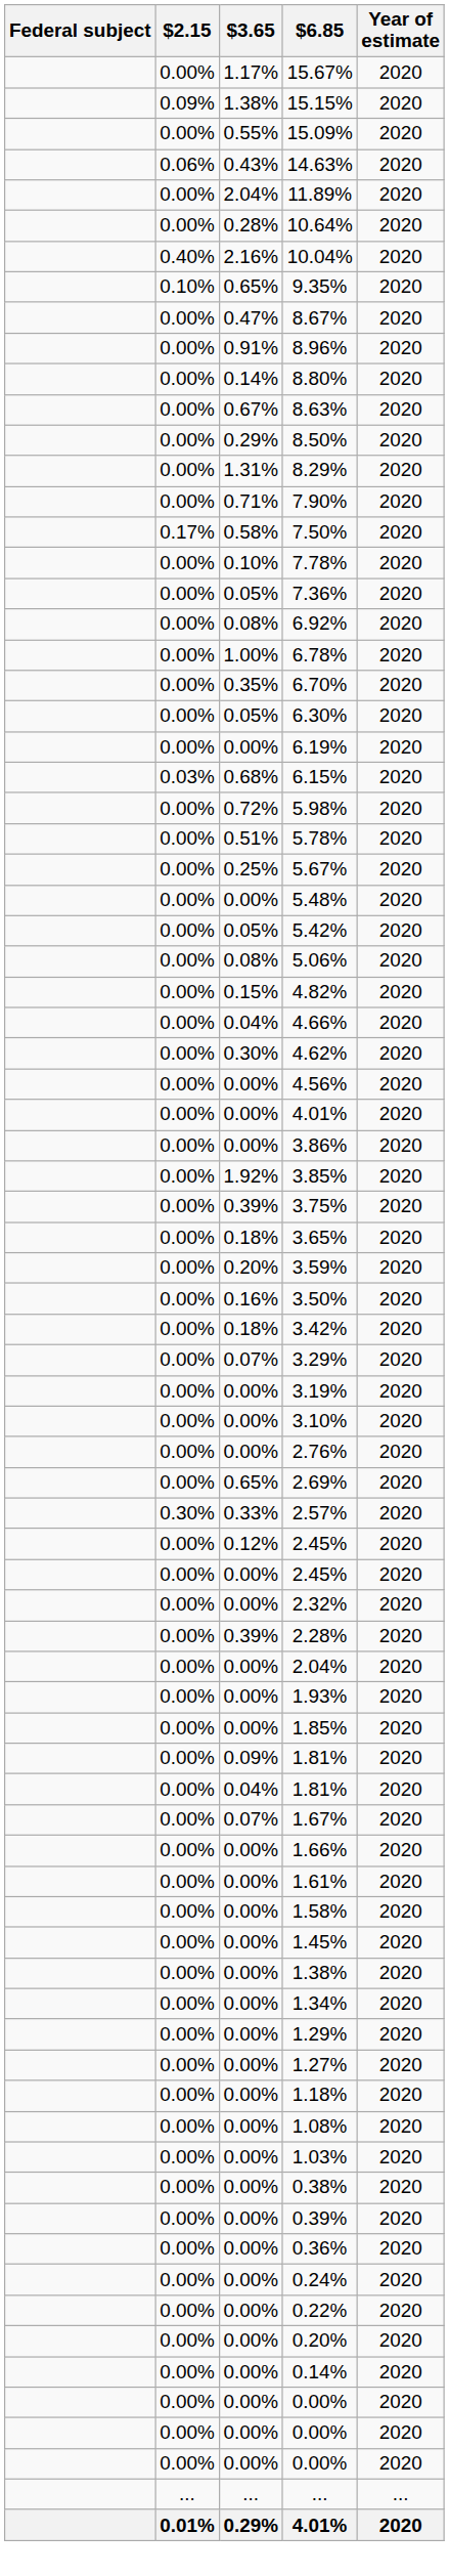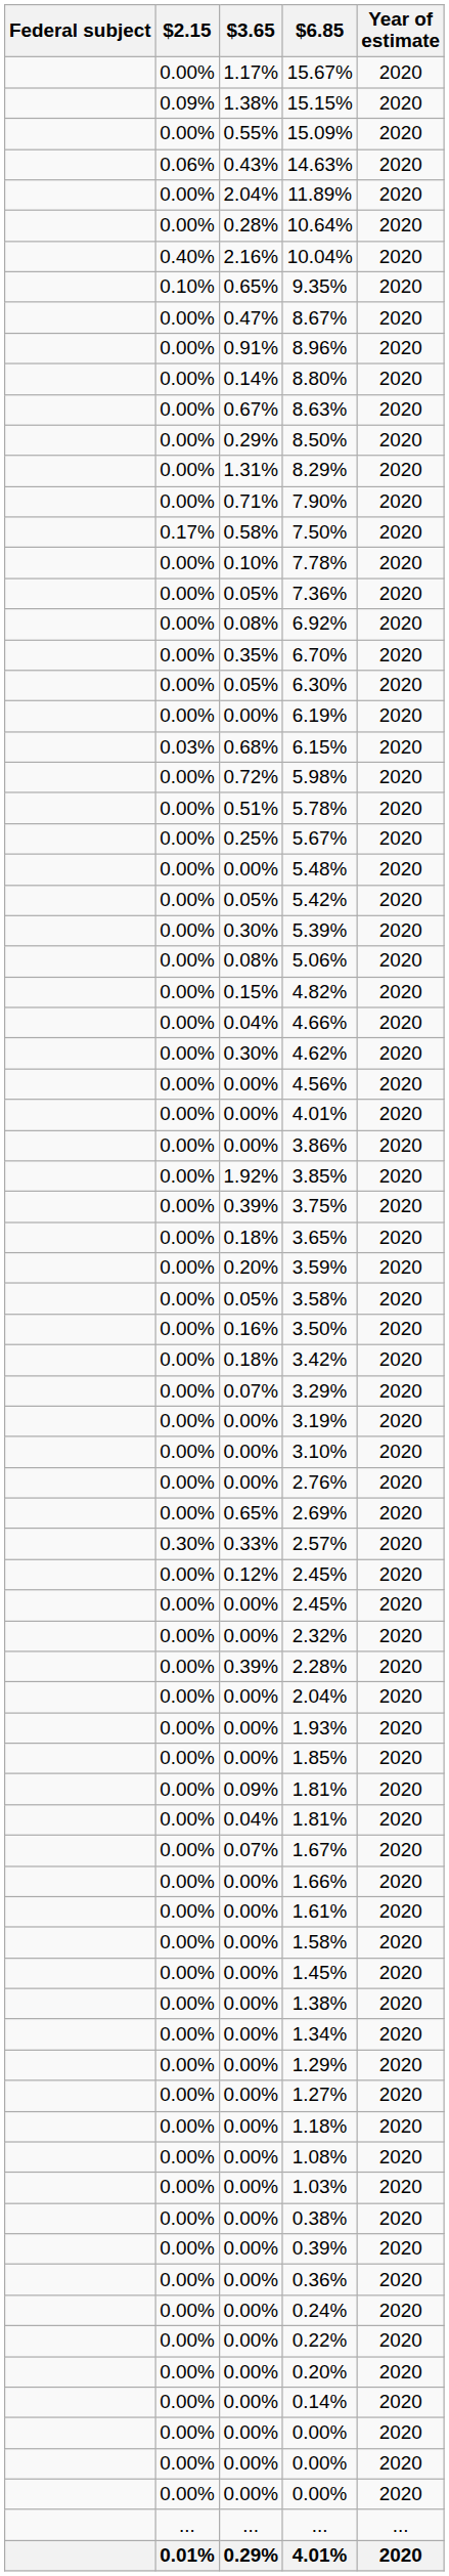 <table class="wikitable sortable sticky-header static-row-numbers sort-under" style="text-align:center;">
 <tr>
 <th data-sort-type="text">Federal subject</th>
 <th data-sort-type="number">$2.15</th>
 <th data-sort-type="number">$3.65</th>
 <th data-sort-type="number">$6.85</th>
 <th data-sort-type="number">Year of<br>estimate</th>
 </tr>
 <tr>
 <td style="text-align:left;"></td>
 <td>0.00%</td>
 <td>1.17%</td>
 <td>15.67%</td>
 <td>2020</td>
 </tr>
 <tr>
 <td style="text-align:left;"></td>
 <td>0.09%</td>
 <td>1.38%</td>
 <td>15.15%</td>
 <td>2020</td>
 </tr>
 <tr>
 <td style="text-align:left;"></td>
 <td>0.00%</td>
 <td>0.55%</td>
 <td>15.09%</td>
 <td>2020</td>
 </tr>
 <tr>
 <td style="text-align:left;"></td>
 <td>0.06%</td>
 <td>0.43%</td>
 <td>14.63%</td>
 <td>2020</td>
 </tr>
 <tr>
 <td style="text-align:left;"></td>
 <td>0.00%</td>
 <td>2.04%</td>
 <td>11.89%</td>
 <td>2020</td>
 </tr>
 <tr>
 <td style="text-align:left;"></td>
 <td>0.00%</td>
 <td>0.28%</td>
 <td>10.64%</td>
 <td>2020</td>
 </tr>
 <tr>
 <td style="text-align:left;"></td>
 <td>0.40%</td>
 <td>2.16%</td>
 <td>10.04%</td>
 <td>2020</td>
 </tr>
 <tr>
 <td style="text-align:left;"></td>
 <td>0.10%</td>
 <td>0.65%</td>
 <td>9.35%</td>
 <td>2020</td>
 </tr>
 <tr>
 <td style="text-align:left;"></td>
 <td>0.00%</td>
 <td>0.47%</td>
 <td>8.67%</td>
 <td>2020</td>
 </tr>
 <tr>
 <td style="text-align:left;"></td>
 <td>0.00%</td>
 <td>0.91%</td>
 <td>8.96%</td>
 <td>2020</td>
 </tr>
 <tr>
 <td style="text-align:left;"></td>
 <td>0.00%</td>
 <td>0.14%</td>
 <td>8.80%</td>
 <td>2020</td>
 </tr>
 <tr>
 <td style="text-align:left;"></td>
 <td>0.00%</td>
 <td>0.67%</td>
 <td>8.63%</td>
 <td>2020</td>
 </tr>
 <tr>
 <td style="text-align:left;"></td>
 <td>0.00%</td>
 <td>0.29%</td>
 <td>8.50%</td>
 <td>2020</td>
 </tr>
 <tr>
 <td style="text-align:left;"></td>
 <td>0.00%</td>
 <td>1.31%</td>
 <td>8.29%</td>
 <td>2020</td>
 </tr>
 <tr>
 <td style="text-align:left;"></td>
 <td>0.00%</td>
 <td>0.71%</td>
 <td>7.90%</td>
 <td>2020</td>
 </tr>
 <tr>
 <td style="text-align:left;"></td>
 <td>0.17%</td>
 <td>0.58%</td>
 <td>7.50%</td>
 <td>2020</td>
 </tr>
 <tr>
 <td style="text-align:left;"></td>
 <td>0.00%</td>
 <td>0.10%</td>
 <td>7.78%</td>
 <td>2020</td>
 </tr>
 <tr>
 <td style="text-align:left;"></td>
 <td>0.00%</td>
 <td>0.05%</td>
 <td>7.36%</td>
 <td>2020</td>
 </tr>
 <tr>
 <td style="text-align:left;"></td>
 <td>0.00%</td>
 <td>0.08%</td>
 <td>6.92%</td>
 <td>2020</td>
 </tr>
 <tr>
 <td style="text-align:left;"></td>
 <td>0.00%</td>
-<td>1.00%</td>
-<td>6.78%</td>
-<td>2020</td>
-</tr>
-<tr>
-<td style="text-align:left;"></td>
-<td>0.00%</td>
 <td>0.35%</td>
 <td>6.70%</td>
 <td>2020</td>
 </tr>
 <tr>
 <td style="text-align:left;"></td>
 <td>0.00%</td>
 <td>0.05%</td>
 <td>6.30%</td>
 <td>2020</td>
 </tr>
 <tr>
 <td style="text-align:left;"></td>
 <td>0.00%</td>
 <td>0.00%</td>
 <td>6.19%</td>
 <td>2020</td>
 </tr>
 <tr>
 <td style="text-align:left;"></td>
 <td>0.03%</td>
 <td>0.68%</td>
 <td>6.15%</td>
 <td>2020</td>
 </tr>
 <tr>
 <td style="text-align:left;"></td>
 <td>0.00%</td>
 <td>0.72%</td>
 <td>5.98%</td>
 <td>2020</td>
 </tr>
 <tr>
 <td style="text-align:left;"></td>
 <td>0.00%</td>
 <td>0.51%</td>
 <td>5.78%</td>
 <td>2020</td>
 </tr>
 <tr>
 <td style="text-align:left;"></td>
 <td>0.00%</td>
 <td>0.25%</td>
 <td>5.67%</td>
 <td>2020</td>
 </tr>
 <tr>
 <td style="text-align:left;"></td>
 <td>0.00%</td>
 <td>0.00%</td>
 <td>5.48%</td>
 <td>2020</td>
 </tr>
 <tr>
 <td style="text-align:left;"></td>
 <td>0.00%</td>
 <td>0.05%</td>
 <td>5.42%</td>
+<td>2020</td>
+</tr>
+<tr>
+<td style="text-align:left;"></td>
+<td>0.00%</td>
+<td>0.30%</td>
+<td>5.39%</td>
 <td>2020</td>
 </tr>
 <tr>
 <td style="text-align:left;"></td>
 <td>0.00%</td>
 <td>0.08%</td>
 <td>5.06%</td>
 <td>2020</td>
 </tr>
 <tr>
 <td style="text-align:left;"></td>
 <td>0.00%</td>
 <td>0.15%</td>
 <td>4.82%</td>
 <td>2020</td>
 </tr>
 <tr>
 <td style="text-align:left;"></td>
 <td>0.00%</td>
 <td>0.04%</td>
 <td>4.66%</td>
 <td>2020</td>
 </tr>
 <tr>
 <td style="text-align:left;"></td>
 <td>0.00%</td>
 <td>0.30%</td>
 <td>4.62%</td>
 <td>2020</td>
 </tr>
 <tr>
 <td style="text-align:left;"></td>
 <td>0.00%</td>
 <td>0.00%</td>
 <td>4.56%</td>
 <td>2020</td>
 </tr>
 <tr>
 <td style="text-align:left;"></td>
 <td>0.00%</td>
 <td>0.00%</td>
 <td>4.01%</td>
 <td>2020</td>
 </tr>
 <tr>
 <td style="text-align:left;"></td>
 <td>0.00%</td>
 <td>0.00%</td>
 <td>3.86%</td>
 <td>2020</td>
 </tr>
 <tr>
 <td style="text-align:left;"></td>
 <td>0.00%</td>
 <td>1.92%</td>
 <td>3.85%</td>
 <td>2020</td>
 </tr>
 <tr>
 <td style="text-align:left;"></td>
 <td>0.00%</td>
 <td>0.39%</td>
 <td>3.75%</td>
 <td>2020</td>
 </tr>
 <tr>
 <td style="text-align:left;"></td>
 <td>0.00%</td>
 <td>0.18%</td>
 <td>3.65%</td>
 <td>2020</td>
 </tr>
 <tr>
 <td style="text-align:left;"></td>
 <td>0.00%</td>
 <td>0.20%</td>
 <td>3.59%</td>
+<td>2020</td>
+</tr>
+<tr>
+<td style="text-align:left;"></td>
+<td>0.00%</td>
+<td>0.05%</td>
+<td>3.58%</td>
 <td>2020</td>
 </tr>
 <tr>
 <td style="text-align:left;"></td>
 <td>0.00%</td>
 <td>0.16%</td>
 <td>3.50%</td>
 <td>2020</td>
 </tr>
 <tr>
 <td style="text-align:left;"></td>
 <td>0.00%</td>
 <td>0.18%</td>
 <td>3.42%</td>
 <td>2020</td>
 </tr>
 <tr>
 <td style="text-align:left;"></td>
 <td>0.00%</td>
 <td>0.07%</td>
 <td>3.29%</td>
 <td>2020</td>
 </tr>
 <tr>
 <td style="text-align:left;"></td>
 <td>0.00%</td>
 <td>0.00%</td>
 <td>3.19%</td>
 <td>2020</td>
 </tr>
 <tr>
 <td style="text-align:left;"></td>
 <td>0.00%</td>
 <td>0.00%</td>
 <td>3.10%</td>
 <td>2020</td>
 </tr>
 <tr>
 <td style="text-align:left;"></td>
 <td>0.00%</td>
 <td>0.00%</td>
 <td>2.76%</td>
 <td>2020</td>
 </tr>
 <tr>
 <td style="text-align:left;"></td>
 <td>0.00%</td>
 <td>0.65%</td>
 <td>2.69%</td>
 <td>2020</td>
 </tr>
 <tr>
 <td style="text-align:left;"></td>
 <td>0.30%</td>
 <td>0.33%</td>
 <td>2.57%</td>
 <td>2020</td>
 </tr>
 <tr>
 <td style="text-align:left;"></td>
 <td>0.00%</td>
 <td>0.12%</td>
 <td>2.45%</td>
 <td>2020</td>
 </tr>
 <tr>
 <td style="text-align:left;"></td>
 <td>0.00%</td>
 <td>0.00%</td>
 <td>2.45%</td>
 <td>2020</td>
 </tr>
 <tr>
 <td style="text-align:left;"></td>
 <td>0.00%</td>
 <td>0.00%</td>
 <td>2.32%</td>
 <td>2020</td>
 </tr>
 <tr>
 <td style="text-align:left;"></td>
 <td>0.00%</td>
 <td>0.39%</td>
 <td>2.28%</td>
 <td>2020</td>
 </tr>
 <tr>
 <td style="text-align:left;"></td>
 <td>0.00%</td>
 <td>0.00%</td>
 <td>2.04%</td>
 <td>2020</td>
 </tr>
 <tr>
 <td style="text-align:left;"></td>
 <td>0.00%</td>
 <td>0.00%</td>
 <td>1.93%</td>
 <td>2020</td>
 </tr>
 <tr>
 <td style="text-align:left;"></td>
 <td>0.00%</td>
 <td>0.00%</td>
 <td>1.85%</td>
 <td>2020</td>
 </tr>
 <tr>
 <td style="text-align:left;"></td>
 <td>0.00%</td>
 <td>0.09%</td>
 <td>1.81%</td>
 <td>2020</td>
 </tr>
 <tr>
 <td style="text-align:left;"></td>
 <td>0.00%</td>
 <td>0.04%</td>
 <td>1.81%</td>
 <td>2020</td>
 </tr>
 <tr>
 <td style="text-align:left;"></td>
 <td>0.00%</td>
 <td>0.07%</td>
 <td>1.67%</td>
 <td>2020</td>
 </tr>
 <tr>
 <td style="text-align:left;"></td>
 <td>0.00%</td>
 <td>0.00%</td>
 <td>1.66%</td>
 <td>2020</td>
 </tr>
 <tr>
 <td style="text-align:left;"></td>
 <td>0.00%</td>
 <td>0.00%</td>
 <td>1.61%</td>
 <td>2020</td>
 </tr>
 <tr>
 <td style="text-align:left;"></td>
 <td>0.00%</td>
 <td>0.00%</td>
 <td>1.58%</td>
 <td>2020</td>
 </tr>
 <tr>
 <td style="text-align:left;"></td>
 <td>0.00%</td>
 <td>0.00%</td>
 <td>1.45%</td>
 <td>2020</td>
 </tr>
 <tr>
 <td style="text-align:left;"></td>
 <td>0.00%</td>
 <td>0.00%</td>
 <td>1.38%</td>
 <td>2020</td>
 </tr>
 <tr>
 <td style="text-align:left;"></td>
 <td>0.00%</td>
 <td>0.00%</td>
 <td>1.34%</td>
 <td>2020</td>
 </tr>
 <tr>
 <td style="text-align:left;"></td>
 <td>0.00%</td>
 <td>0.00%</td>
 <td>1.29%</td>
 <td>2020</td>
 </tr>
 <tr>
 <td style="text-align:left;"></td>
 <td>0.00%</td>
 <td>0.00%</td>
 <td>1.27%</td>
 <td>2020</td>
 </tr>
 <tr>
 <td style="text-align:left;"></td>
 <td>0.00%</td>
 <td>0.00%</td>
 <td>1.18%</td>
 <td>2020</td>
 </tr>
 <tr>
 <td style="text-align:left;"></td>
 <td>0.00%</td>
 <td>0.00%</td>
 <td>1.08%</td>
 <td>2020</td>
 </tr>
 <tr>
 <td style="text-align:left;"></td>
 <td>0.00%</td>
 <td>0.00%</td>
 <td>1.03%</td>
 <td>2020</td>
 </tr>
 <tr>
 <td style="text-align:left;"></td>
 <td>0.00%</td>
 <td>0.00%</td>
 <td>0.38%</td>
 <td>2020</td>
 </tr>
 <tr>
 <td style="text-align:left;"></td>
 <td>0.00%</td>
 <td>0.00%</td>
 <td>0.39%</td>
 <td>2020</td>
 </tr>
 <tr>
 <td style="text-align:left;"></td>
 <td>0.00%</td>
 <td>0.00%</td>
 <td>0.36%</td>
 <td>2020</td>
 </tr>
 <tr>
 <td style="text-align:left;"></td>
 <td>0.00%</td>
 <td>0.00%</td>
 <td>0.24%</td>
 <td>2020</td>
 </tr>
 <tr>
 <td style="text-align:left;"></td>
 <td>0.00%</td>
 <td>0.00%</td>
 <td>0.22%</td>
 <td>2020</td>
 </tr>
 <tr>
 <td style="text-align:left;"></td>
 <td>0.00%</td>
 <td>0.00%</td>
 <td>0.20%</td>
 <td>2020</td>
 </tr>
 <tr>
 <td style="text-align:left;"></td>
 <td>0.00%</td>
 <td>0.00%</td>
 <td>0.14%</td>
 <td>2020</td>
 </tr>
 <tr>
 <td style="text-align:left;"></td>
 <td>0.00%</td>
 <td>0.00%</td>
 <td>0.00%</td>
 <td>2020</td>
 </tr>
 <tr>
 <td style="text-align:left;"></td>
 <td>0.00%</td>
 <td>0.00%</td>
 <td>0.00%</td>
 <td>2020</td>
 </tr>
 <tr>
 <td style="text-align:left;"></td>
 <td>0.00%</td>
 <td>0.00%</td>
 <td>0.00%</td>
 <td>2020</td>
 </tr>
 <tr>
 <td style="text-align:left;"></td>
 <td>...</td>
 <td>...</td>
 <td>...</td>
 <td>...</td>
 </tr>
 <tr>
 <th></th>
 <th>0.01%</th>
 <th>0.29%</th>
 <th>4.01%</th>
 <th>2020</th>
 </tr>
 </table>
